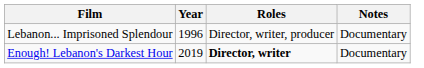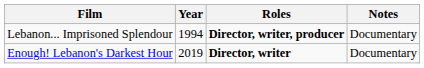 <table class="wikitable">
 <tr>
 <th>Film </th>
 <th>Year</th>
 <th>Roles</th>
 <th>Notes</th>
 </tr>
 <tr>
 <td>Lebanon... Imprisoned Splendour</td>
-<td>1996</td>
-<td>Director, writer, producer</td>
+<td>1994</td>
+<td><strong>Director, writer, producer</strong></td>
 <td>Documentary</td>
 </tr>
 <tr>
 <td><a href='#'>Enough! Lebanon's Darkest Hour</a></td>
 <td>2019</td>
 <td><strong>Director, writer</strong></td>
 <td>Documentary</td>
 </tr>
 </table>
